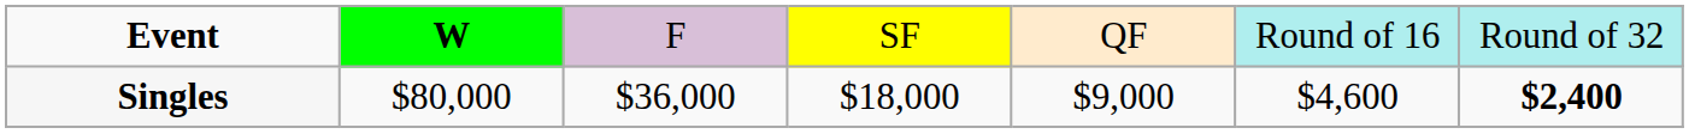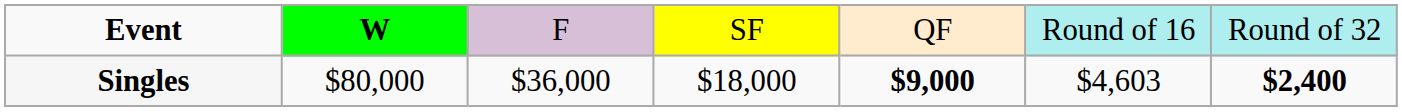 <table class=wikitable style=font-size:95%;text-align:center>
 <tr>
 <td style="width:130px"><strong>Event</strong></td>
 <td style="width:85px; background:lime"><strong>W</strong></td>
 <td style="width:85px; background:thistle">F</td>
 <td style="width:85px; background:#ffff00">SF</td>
 <td style="width:85px; background:#ffebcd">QF</td>
 <td style="width:85px; background:#afeeee">Round of 16</td>
 <td style="width:85px; background:#afeeee">Round of 32</td>
 </tr>
 <tr>
 <th style=background:#f6f6f6>Singles</th>
 <td>$80,000</td>
 <td>$36,000</td>
 <td>$18,000</td>
-<td>$9,000</td>
-<td>$4,600</td>
+<td><strong>$9,000</strong></td>
+<td>$4,603</td>
 <td><strong>$2,400</strong></td>
 </tr>
 </table>
